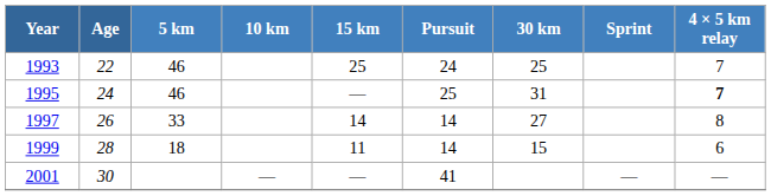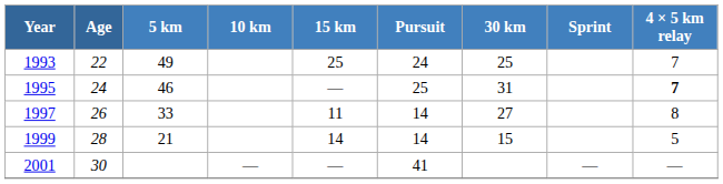 <table class="wikitable" style="font-size:95%; text-align:center; border:grey solid 1px; border-collapse:collapse; background:#ffffff;">
 <tr>
 <th style="background-color:#369; color:white; width:60px;"> Year </th>
 <th style="background-color:#369; color:white; width:40px;"> Age </th>
 <th style="background-color:#4180be; color:white; width:75px;"> 5 km </th>
 <th style="background-color:#4180be; color:white; width:75px;"> 10 km </th>
 <th style="background-color:#4180be; color:white; width:75px;"> 15 km </th>
 <th style="background-color:#4180be; color:white; width:75px;"> Pursuit </th>
 <th style="background-color:#4180be; color:white; width:75px;"> 30 km </th>
 <th style="background-color:#4180be; color:white; width:75px;"> Sprint </th>
 <th style="background-color:#4180be; color:white; width:75px;"> 4 × 5 km <br> relay </th>
 </tr>
 <tr>
 <td><a href='#'>1993</a></td>
 <td><em>22</em></td>
-<td>46</td>
+<td>49</td>
 <td></td>
 <td>25</td>
 <td>24</td>
 <td>25</td>
 <td></td>
 <td>7</td>
 </tr>
 <tr>
 <td><a href='#'>1995</a></td>
 <td><em>24</em></td>
 <td>46</td>
 <td></td>
 <td>—</td>
 <td>25</td>
 <td>31</td>
 <td></td>
 <td><strong>7</strong></td>
 </tr>
 <tr>
 <td><a href='#'>1997</a></td>
 <td><em>26</em></td>
 <td>33</td>
 <td></td>
-<td>14</td>
+<td>11</td>
 <td>14</td>
 <td>27</td>
 <td></td>
 <td>8</td>
 </tr>
 <tr>
 <td><a href='#'>1999</a></td>
 <td><em>28</em></td>
-<td>18</td>
+<td>21</td>
 <td></td>
-<td>11</td>
+<td>14</td>
 <td>14</td>
 <td>15</td>
 <td></td>
-<td>6</td>
+<td>5</td>
 </tr>
 <tr>
 <td><a href='#'>2001</a></td>
 <td><em>30</em></td>
 <td></td>
 <td>—</td>
 <td>—</td>
 <td>41</td>
 <td></td>
 <td>—</td>
 <td>—</td>
 </tr>
 <tr>
 </tr>
 </table>
